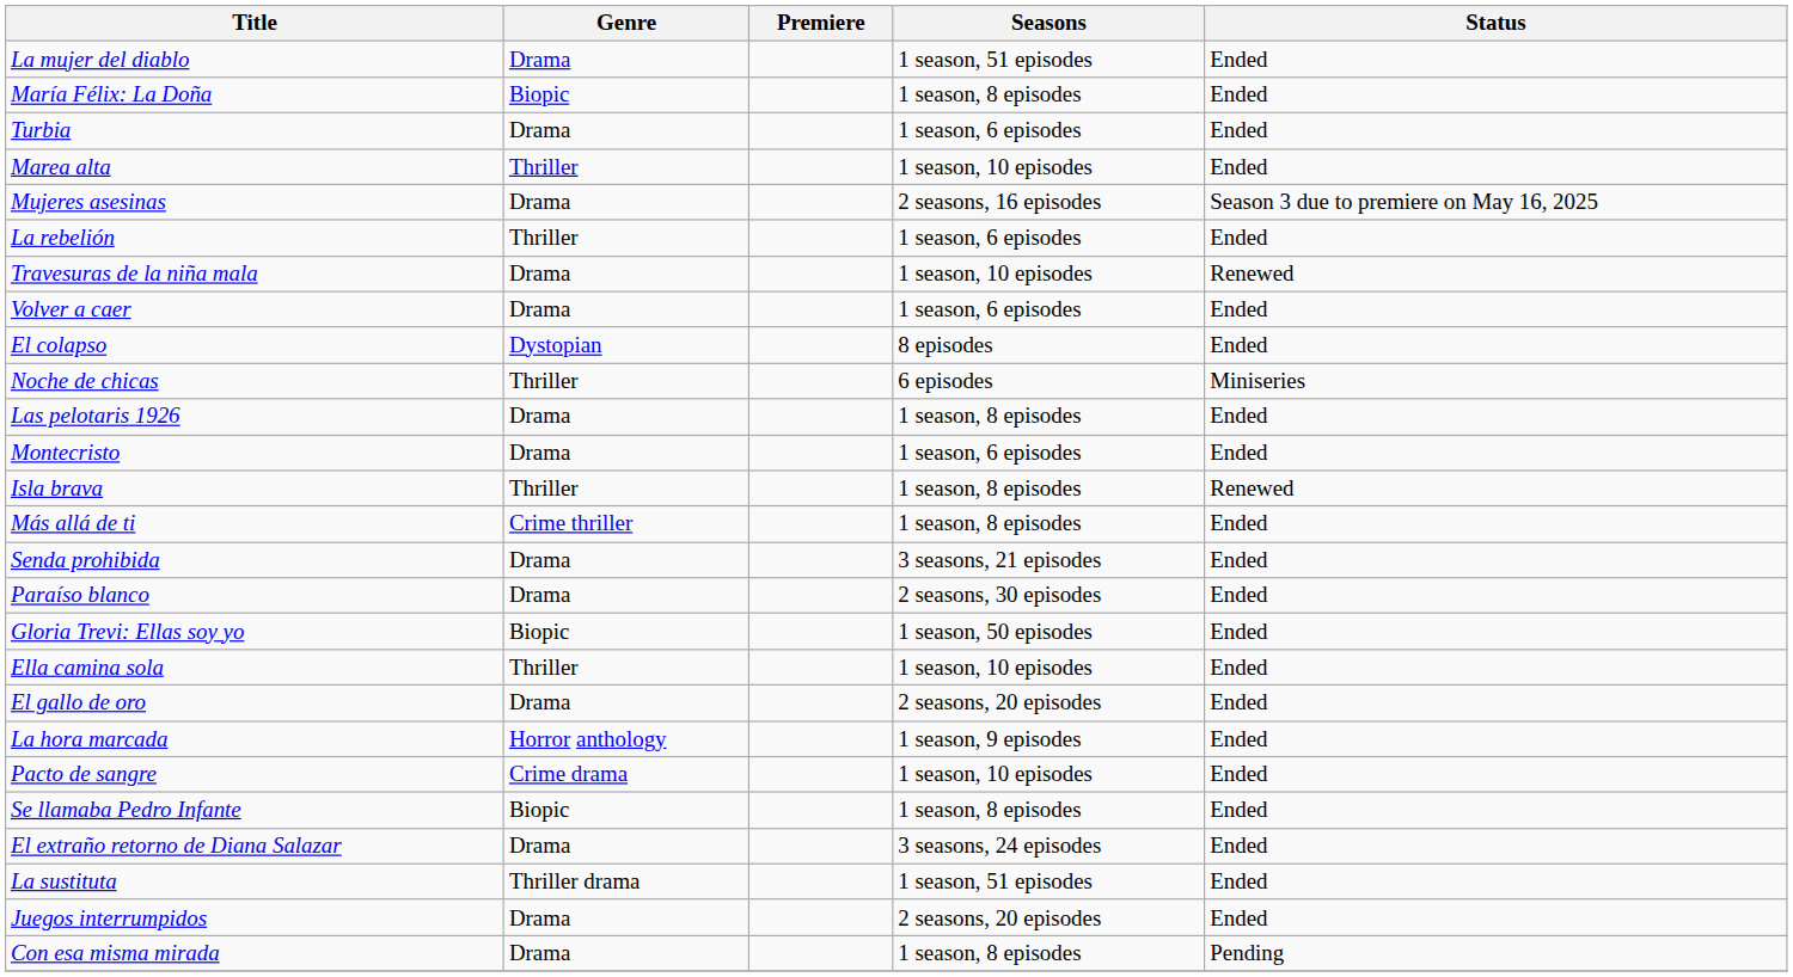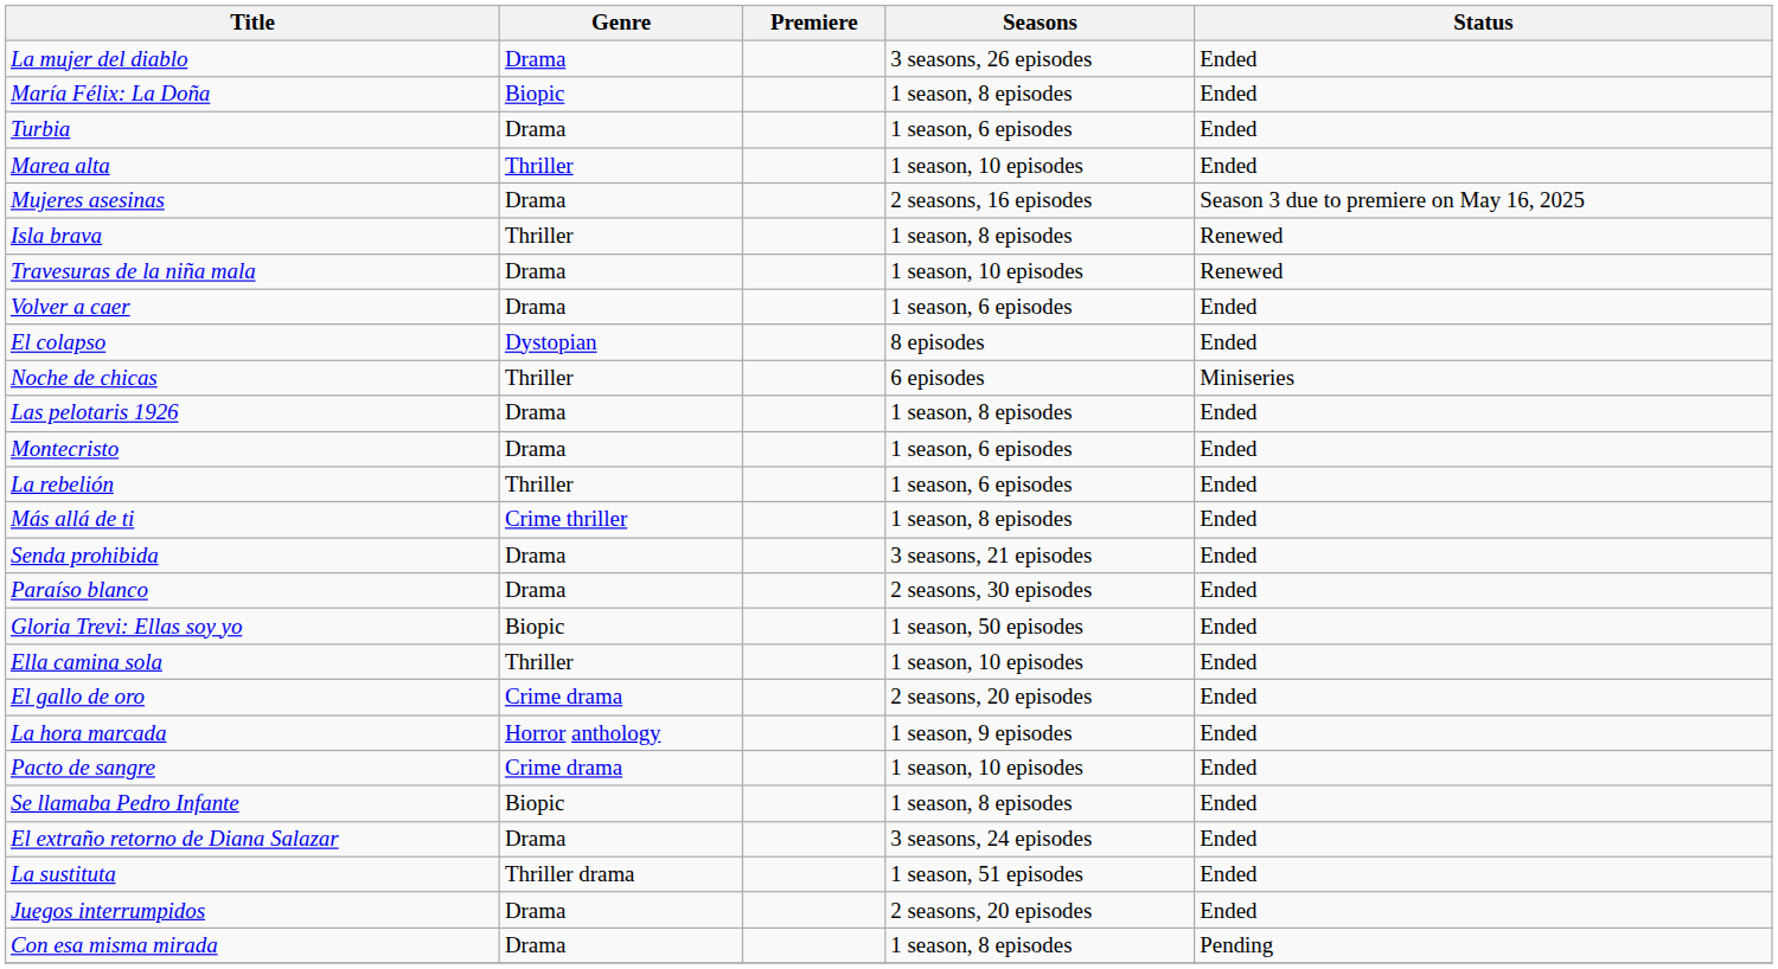 <table class="wikitable sortable" style="width:100%">
 <tr>
 <th>Title</th>
 <th>Genre</th>
 <th>Premiere</th>
 <th>Seasons</th>
 <th>Status</th>
 </tr>
 <tr>
 <td><em><a href='#'>La mujer del diablo</a></em></td>
 <td><a href='#'>Drama</a></td>
 <td></td>
-<td>1 season, 51 episodes</td>
+<td>3 seasons, 26 episodes</td>
 <td>Ended</td>
 </tr>
 <tr>
 <td><em><a href='#'>María Félix: La Doña</a></em></td>
 <td><a href='#'>Biopic</a></td>
 <td></td>
 <td>1 season, 8 episodes</td>
 <td>Ended</td>
 </tr>
 <tr>
 <td><em><a href='#'>Turbia</a></em></td>
 <td>Drama</td>
 <td></td>
 <td>1 season, 6 episodes</td>
 <td>Ended</td>
 </tr>
 <tr>
 <td><em><a href='#'>Marea alta</a></em></td>
 <td><a href='#'>Thriller</a></td>
 <td></td>
 <td>1 season, 10 episodes</td>
 <td>Ended</td>
 </tr>
 <tr>
 <td><em><a href='#'>Mujeres asesinas</a></em></td>
 <td>Drama</td>
 <td></td>
 <td>2 seasons, 16 episodes</td>
 <td>Season 3 due to premiere on May 16, 2025</td>
 </tr>
 <tr>
-<td><em><a href='#'>La rebelión</a></em></td>
+<td><em><a href='#'>Isla brava</a></em></td>
 <td>Thriller</td>
 <td></td>
-<td>1 season, 6 episodes</td>
-<td>Ended</td>
+<td>1 season, 8 episodes</td>
+<td>Renewed</td>
 </tr>
 <tr>
 <td><em><a href='#'>Travesuras de la niña mala</a></em></td>
 <td>Drama</td>
 <td></td>
 <td>1 season, 10 episodes</td>
 <td>Renewed</td>
 </tr>
 <tr>
 <td><em><a href='#'>Volver a caer</a></em></td>
 <td>Drama</td>
 <td></td>
 <td>1 season, 6 episodes</td>
 <td>Ended</td>
 </tr>
 <tr>
 <td><em><a href='#'>El colapso</a></em></td>
 <td><a href='#'>Dystopian</a></td>
 <td></td>
 <td>8 episodes</td>
 <td>Ended</td>
 </tr>
 <tr>
 <td><em><a href='#'>Noche de chicas</a></em></td>
 <td>Thriller</td>
 <td></td>
 <td>6 episodes</td>
 <td>Miniseries</td>
 </tr>
 <tr>
 <td><em><a href='#'>Las pelotaris 1926</a></em></td>
 <td>Drama</td>
 <td></td>
 <td>1 season, 8 episodes</td>
 <td>Ended</td>
 </tr>
 <tr>
 <td><em><a href='#'>Montecristo</a></em></td>
 <td>Drama</td>
 <td></td>
 <td>1 season, 6 episodes</td>
 <td>Ended</td>
 </tr>
 <tr>
-<td><em><a href='#'>Isla brava</a></em></td>
+<td><em><a href='#'>La rebelión</a></em></td>
 <td>Thriller</td>
 <td></td>
-<td>1 season, 8 episodes</td>
-<td>Renewed</td>
+<td>1 season, 6 episodes</td>
+<td>Ended</td>
 </tr>
 <tr>
 <td><em><a href='#'>Más allá de ti</a></em></td>
 <td><a href='#'>Crime thriller</a></td>
 <td></td>
 <td>1 season, 8 episodes</td>
 <td>Ended</td>
 </tr>
 <tr>
 <td><em><a href='#'>Senda prohibida</a></em></td>
 <td>Drama</td>
 <td></td>
 <td>3 seasons, 21 episodes</td>
 <td>Ended</td>
 </tr>
 <tr>
 <td><em><a href='#'>Paraíso blanco</a></em></td>
 <td>Drama</td>
 <td></td>
 <td>2 seasons, 30 episodes</td>
 <td>Ended</td>
 </tr>
 <tr>
 <td><em><a href='#'>Gloria Trevi: Ellas soy yo</a></em></td>
 <td>Biopic</td>
 <td></td>
 <td>1 season, 50 episodes</td>
 <td>Ended</td>
 </tr>
 <tr>
 <td><em><a href='#'>Ella camina sola</a></em></td>
 <td>Thriller</td>
 <td></td>
 <td>1 season, 10 episodes</td>
 <td>Ended</td>
 </tr>
 <tr>
 <td><em><a href='#'>El gallo de oro</a></em></td>
-<td>Drama</td>
+<td><a href='#'>Crime drama</a></td>
 <td></td>
 <td>2 seasons, 20 episodes</td>
 <td>Ended</td>
 </tr>
 <tr>
 <td><em><a href='#'>La hora marcada</a></em></td>
 <td><a href='#'>Horror</a> <a href='#'>anthology</a></td>
 <td></td>
 <td>1 season, 9 episodes</td>
 <td>Ended</td>
 </tr>
 <tr>
 <td><em><a href='#'>Pacto de sangre</a></em></td>
 <td><a href='#'>Crime drama</a></td>
 <td></td>
 <td>1 season, 10 episodes</td>
 <td>Ended</td>
 </tr>
 <tr>
 <td><em><a href='#'>Se llamaba Pedro Infante</a></em></td>
 <td>Biopic</td>
 <td></td>
 <td>1 season, 8 episodes</td>
 <td>Ended</td>
 </tr>
 <tr>
 <td><em><a href='#'>El extraño retorno de Diana Salazar</a></em></td>
 <td>Drama</td>
 <td></td>
 <td>3 seasons, 24 episodes</td>
 <td>Ended</td>
 </tr>
 <tr>
 <td><em><a href='#'>La sustituta</a></em></td>
 <td>Thriller drama</td>
 <td></td>
 <td>1 season, 51 episodes</td>
 <td>Ended</td>
 </tr>
 <tr>
 <td><em><a href='#'>Juegos interrumpidos</a></em></td>
 <td>Drama</td>
 <td></td>
 <td>2 seasons, 20 episodes</td>
 <td>Ended</td>
 </tr>
 <tr>
 <td><em><a href='#'>Con esa misma mirada</a></em></td>
 <td>Drama</td>
 <td></td>
 <td>1 season, 8 episodes</td>
 <td>Pending</td>
 </tr>
 <tr>
 </tr>
 </table>
